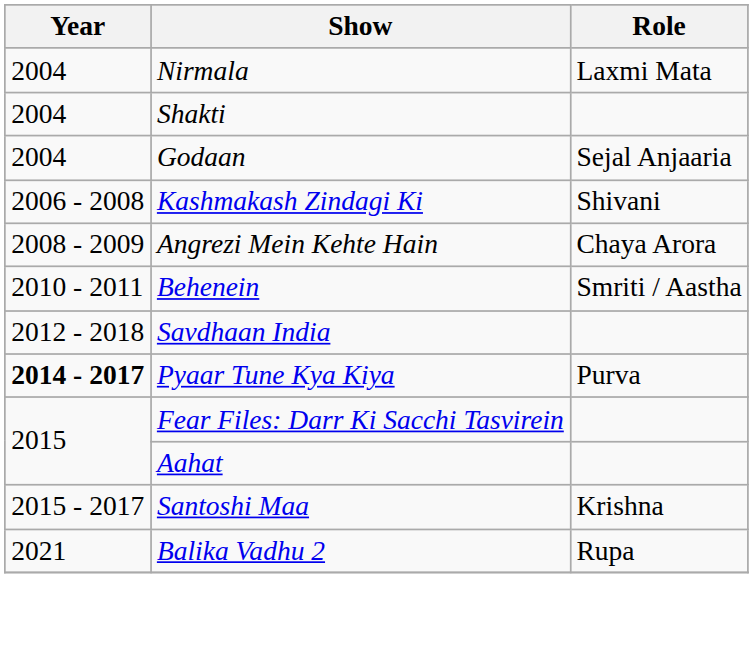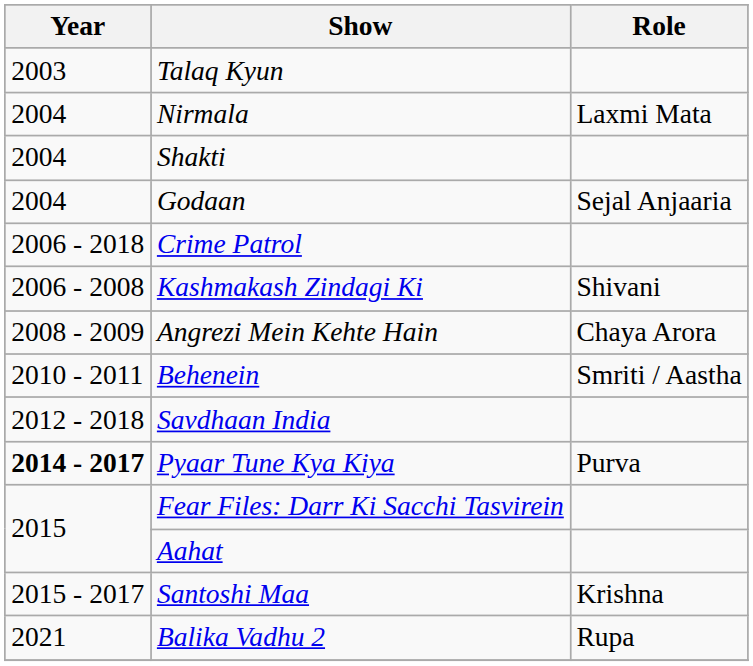 <table class="wikitable sortable">
 <tr>
 <th>Year</th>
 <th>Show</th>
 <th>Role</th>
+</tr>
+<tr>
+<td>2003</td>
+<td><em>Talaq Kyun</em></td>
+<td></td>
 </tr>
 <tr>
 <td>2004</td>
 <td><em>Nirmala</em></td>
 <td>Laxmi Mata</td>
 </tr>
 <tr>
 <td>2004</td>
 <td><em>Shakti</em></td>
 <td></td>
 </tr>
 <tr>
 <td>2004</td>
 <td><em>Godaan</em></td>
 <td>Sejal Anjaaria</td>
+</tr>
+<tr>
+<td>2006 - 2018</td>
+<td><em><a href='#'>Crime Patrol</a></em></td>
+<td></td>
 </tr>
 <tr>
 <td>2006 - 2008</td>
 <td><em><a href='#'>Kashmakash Zindagi Ki</a></em></td>
 <td>Shivani</td>
 </tr>
 <tr>
 <td>2008 - 2009</td>
 <td><em>Angrezi Mein Kehte Hain</em></td>
 <td>Chaya Arora</td>
 </tr>
 <tr>
 <td>2010 - 2011</td>
 <td><em><a href='#'>Behenein</a></em></td>
 <td>Smriti / Aastha</td>
 </tr>
 <tr>
 <td>2012 - 2018</td>
 <td><em><a href='#'>Savdhaan India</a></em></td>
 <td></td>
 </tr>
 <tr>
 <td><strong>2014 - 2017</strong></td>
 <td><em><a href='#'>Pyaar Tune Kya Kiya</a></em></td>
 <td>Purva</td>
 </tr>
 <tr>
 <td rowspan="2">2015</td>
 <td><em><a href='#'>Fear Files: Darr Ki Sacchi Tasvirein</a></em></td>
 <td></td>
 </tr>
 <tr>
 <td><em><a href='#'>Aahat</a></em></td>
 <td></td>
 </tr>
 <tr>
 <td>2015 - 2017</td>
 <td><em><a href='#'>Santoshi Maa</a></em></td>
 <td>Krishna</td>
 </tr>
 <tr>
 <td>2021</td>
 <td><em><a href='#'>Balika Vadhu 2</a></em></td>
 <td>Rupa</td>
 </tr>
 <tr>
 </tr>
 </table>
